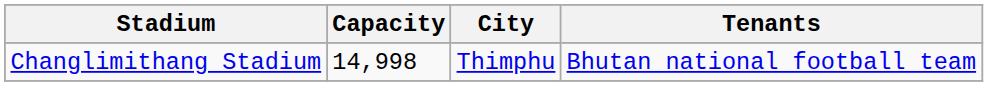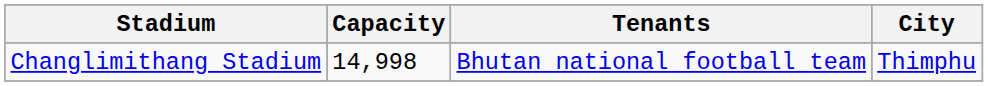 <table class="wikitable sortable">
 <tr>
 <th>Stadium</th>
 <th>Capacity</th>
+<th>Tenants</th>
 <th>City</th>
-<th>Tenants</th>
 </tr>
 <tr>
 <td><a href='#'>Changlimithang Stadium</a></td>
 <td>14,998</td>
+<td><a href='#'>Bhutan national football team</a></td>
 <td><a href='#'>Thimphu</a></td>
-<td><a href='#'>Bhutan national football team</a></td>
 </tr>
 </table>
